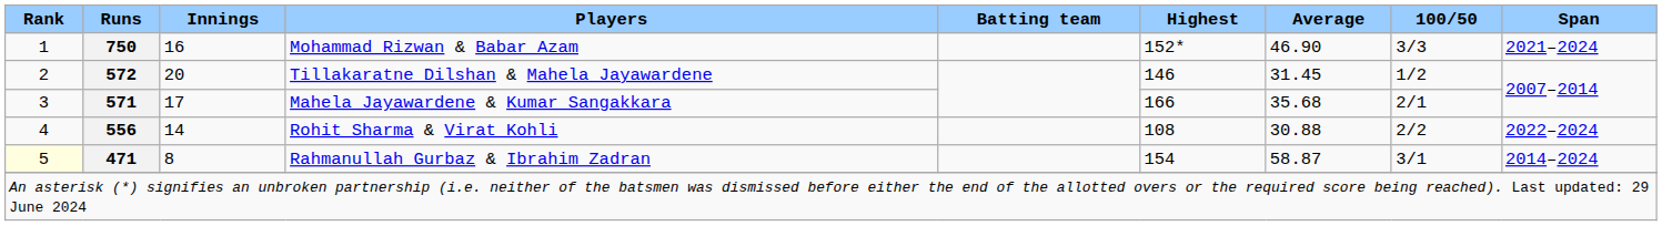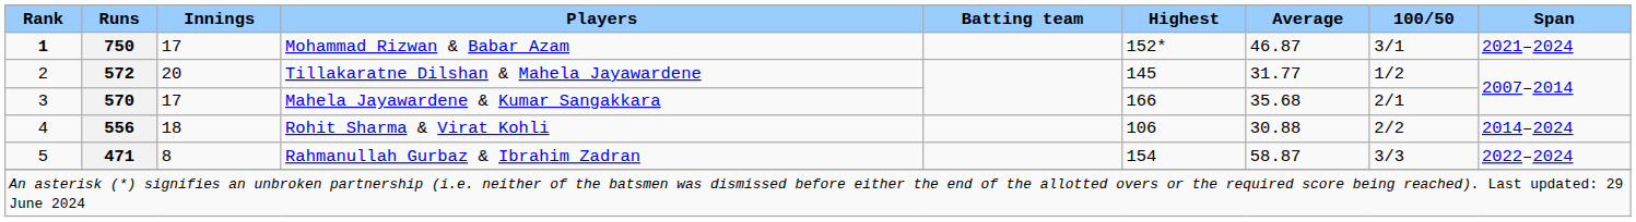 <table class="wikitable sortable">
 <tr style="background:#9cf;">
 <th scope="col" style="background:#9cf;">Rank</th>
 <th scope="col" style="background:#9cf;">Runs</th>
 <th scope="col" style="background:#9cf;">Innings</th>
 <th scope="col" style="background:#9cf;">Players</th>
 <th scope="col" style="background:#9cf;">Batting team</th>
 <th scope="col" style="background:#9cf;">Highest</th>
 <th scope="col" style="background:#9cf;">Average</th>
 <th scope="col" style="background:#9cf;">100/50</th>
 <th scope="col" style="background:#9cf;">Span</th>
 </tr>
 <tr>
-<td align="center">1</td>
+<td align="center"><strong>1</strong></td>
 <th scope="row">750</th>
-<td>16</td>
+<td>17</td>
 <td><a href='#'>Mohammad Rizwan</a> & <a href='#'>Babar Azam</a></td>
 <td></td>
 <td>152*</td>
-<td>46.90</td>
-<td>3/3</td>
+<td>46.87</td>
+<td>3/1</td>
 <td><a href='#'>2021</a>–<a href='#'>2024</a></td>
 </tr>
 <tr>
 <td align="center">2</td>
 <th scope-"row">572</th>
 <td>20</td>
 <td><a href='#'>Tillakaratne Dilshan</a> & <a href='#'>Mahela Jayawardene</a></td>
 <td rowspan="2"></td>
-<td>146</td>
-<td>31.45</td>
+<td>145</td>
+<td>31.77</td>
 <td>1/2</td>
 <td rowspan=2><a href='#'>2007</a>–<a href='#'>2014</a></td>
 </tr>
 <tr>
 <td align="center">3</td>
-<th scope="row">571</th>
+<th scope="row">570</th>
 <td>17</td>
 <td><a href='#'>Mahela Jayawardene</a> & <a href='#'>Kumar Sangakkara</a></td>
 <td>166</td>
 <td>35.68</td>
 <td>2/1</td>
 </tr>
 <tr>
 <td align=center>4</td>
 <th scope="row">556</th>
-<td>14</td>
+<td>18</td>
 <td><a href='#'>Rohit Sharma</a> & <a href='#'>Virat Kohli</a></td>
 <td></td>
-<td>108</td>
+<td>106</td>
 <td>30.88</td>
 <td>2/2</td>
-<td><a href='#'>2022</a>–<a href='#'>2024</a></td>
+<td><a href='#'>2014</a>–<a href='#'>2024</a></td>
 </tr>
 <tr>
-<td align=center style="background: lightyellow;">5</td>
+<td align=center>5</td>
 <th scope="row">471</th>
 <td>8</td>
 <td><a href='#'>Rahmanullah Gurbaz</a> & <a href='#'>Ibrahim Zadran</a></td>
 <td></td>
 <td>154</td>
 <td>58.87</td>
-<td>3/1</td>
-<td><a href='#'>2014</a>–<a href='#'>2024</a></td>
+<td>3/3</td>
+<td><a href='#'>2022</a>–<a href='#'>2024</a></td>
 </tr>
 <tr>
 </tr>
 <tr class="sortbottom">
 <td scope="row" colspan=10><small> <em>An asterisk (*) signifies an unbroken partnership (i.e. neither of the batsmen was dismissed before either the end of the allotted overs or the required score being reached).</em> Last updated: 29 June 2024</small></td>
 </tr>
 </table>
